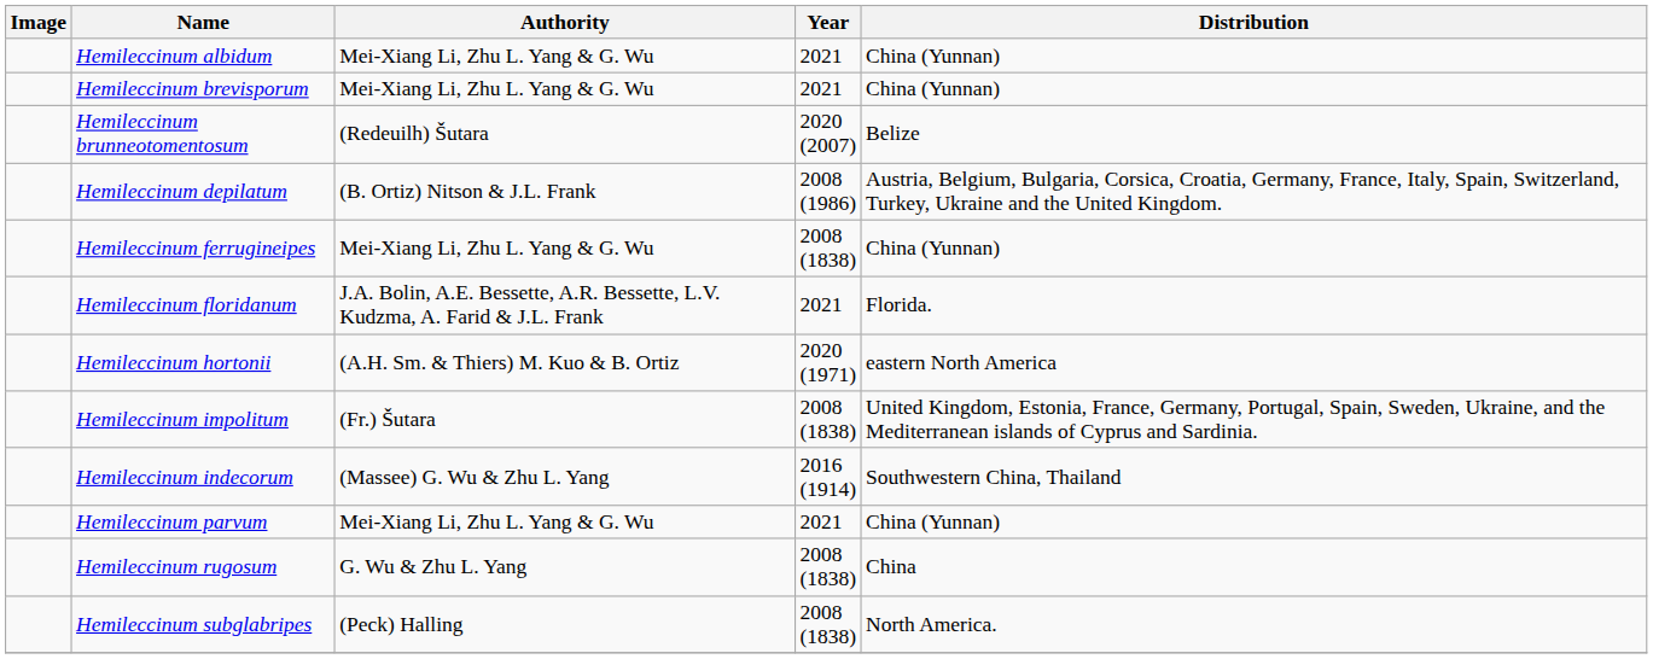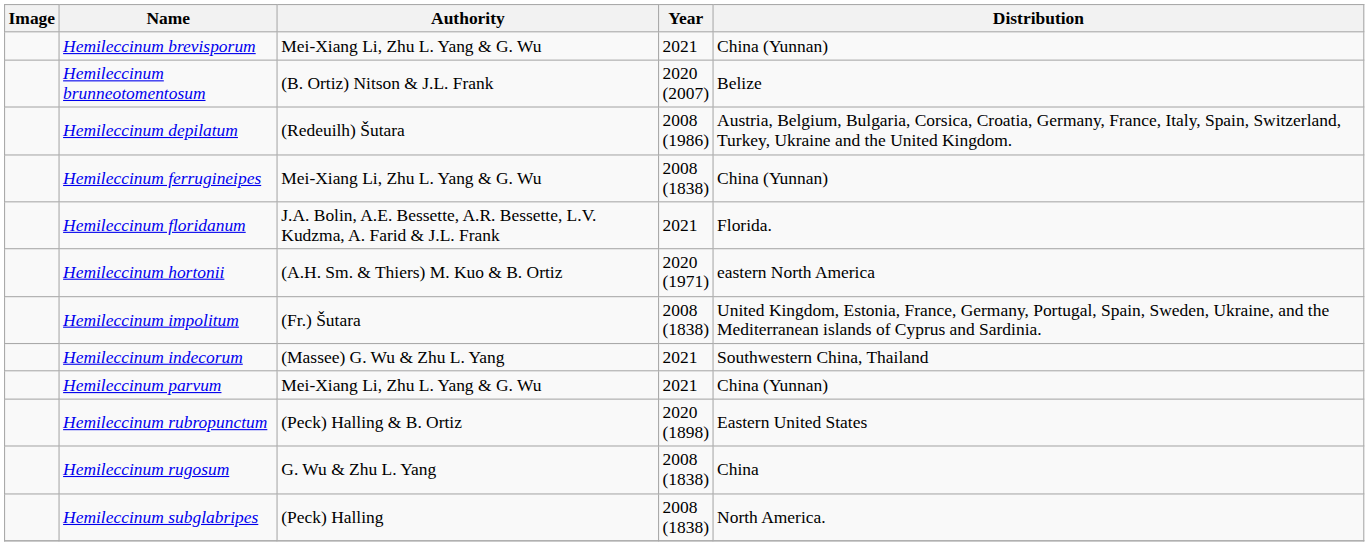 <table class="wikitable sortable">
 <tr>
 <th>Image</th>
 <th>Name</th>
 <th>Authority</th>
 <th>Year</th>
 <th>Distribution</th>
-</tr>
-<tr>
-<td></td>
-<td><em><a href='#'>Hemileccinum albidum</a></em></td>
-<td>Mei-Xiang Li, Zhu L. Yang & G. Wu</td>
-<td>2021</td>
-<td>China (Yunnan)</td>
 </tr>
 <tr>
 <td></td>
 <td><em><a href='#'>Hemileccinum brevisporum</a></em></td>
 <td>Mei-Xiang Li, Zhu L. Yang & G. Wu</td>
 <td>2021</td>
 <td>China (Yunnan)</td>
 </tr>
 <tr>
 <td></td>
 <td><em><a href='#'>Hemileccinum brunneotomentosum</a></em></td>
-<td>(Redeuilh) Šutara</td>
+<td>(B. Ortiz) Nitson & J.L. Frank</td>
 <td>2020<br>(2007)</td>
 <td>Belize</td>
 </tr>
 <tr>
 <td></td>
 <td><em><a href='#'>Hemileccinum depilatum</a></em></td>
-<td>(B. Ortiz) Nitson & J.L. Frank</td>
+<td>(Redeuilh) Šutara</td>
 <td>2008<br>(1986)</td>
 <td>Austria, Belgium, Bulgaria, Corsica, Croatia, Germany, France, Italy, Spain, Switzerland, Turkey, Ukraine and the United Kingdom.</td>
 </tr>
 <tr>
 <td></td>
 <td><em><a href='#'>Hemileccinum ferrugineipes</a></em></td>
 <td>Mei-Xiang Li, Zhu L. Yang & G. Wu</td>
 <td>2008<br>(1838)</td>
 <td>China (Yunnan)</td>
 </tr>
 <tr>
 <td></td>
 <td><em><a href='#'>Hemileccinum floridanum</a></em></td>
 <td>J.A. Bolin, A.E. Bessette, A.R. Bessette, L.V. Kudzma, A. Farid & J.L. Frank</td>
 <td>2021</td>
 <td>Florida.</td>
 </tr>
 <tr>
 <td></td>
 <td><em><a href='#'>Hemileccinum hortonii</a></em></td>
 <td>(A.H. Sm. & Thiers) M. Kuo & B. Ortiz</td>
 <td>2020<br>(1971)</td>
 <td>eastern North America</td>
 </tr>
 <tr>
 <td></td>
 <td><em><a href='#'>Hemileccinum impolitum</a></em></td>
 <td>(Fr.) Šutara</td>
 <td>2008<br>(1838)</td>
 <td>United Kingdom, Estonia, France, Germany, Portugal, Spain, Sweden, Ukraine, and the Mediterranean islands of Cyprus and Sardinia.</td>
 </tr>
 <tr>
 <td></td>
 <td><em><a href='#'>Hemileccinum indecorum</a></em></td>
 <td>(Massee) G. Wu & Zhu L. Yang</td>
-<td>2016<br>(1914)</td>
+<td>2021</td>
 <td>Southwestern China, Thailand</td>
 </tr>
 <tr>
 <td></td>
 <td><em><a href='#'>Hemileccinum parvum</a></em></td>
 <td>Mei-Xiang Li, Zhu L. Yang & G. Wu</td>
 <td>2021</td>
 <td>China (Yunnan)</td>
+</tr>
+<tr>
+<td></td>
+<td><em><a href='#'>Hemileccinum rubropunctum</a></em></td>
+<td>(Peck) Halling & B. Ortiz</td>
+<td>2020<br>(1898)</td>
+<td>Eastern United States</td>
 </tr>
 <tr>
 <td></td>
 <td><em><a href='#'>Hemileccinum rugosum</a></em></td>
 <td>G. Wu & Zhu L. Yang</td>
 <td>2008<br>(1838)</td>
 <td>China</td>
 </tr>
 <tr>
 <td></td>
 <td><em><a href='#'>Hemileccinum subglabripes</a></em></td>
 <td>(Peck) Halling</td>
 <td>2008<br>(1838)</td>
 <td>North America.</td>
 </tr>
 <tr>
 </tr>
 </table>
